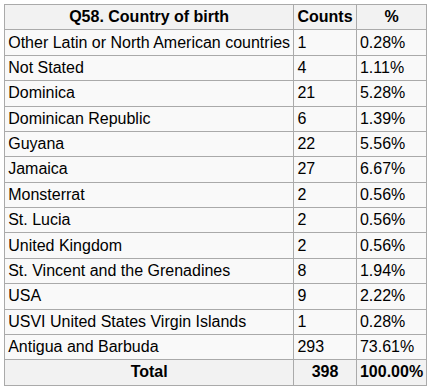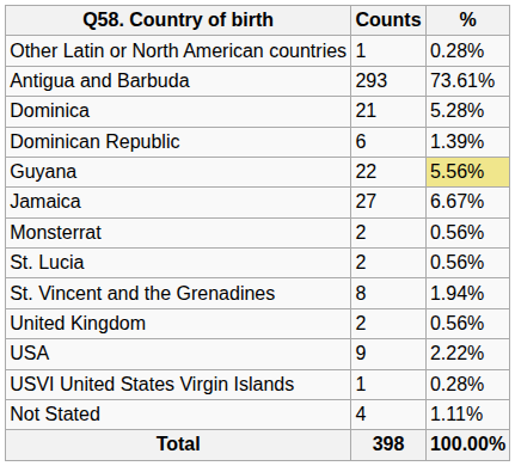 <table class="wikitable sortable">
 <tr>
 <th>Q58. Country of birth</th>
 <th>Counts</th>
 <th>%</th>
 </tr>
 <tr>
 <td>Other Latin or North American countries</td>
 <td>1</td>
 <td>0.28%</td>
 </tr>
 <tr>
-<td>Not Stated</td>
-<td>4</td>
-<td>1.11%</td>
+<td>Antigua and Barbuda</td>
+<td>293</td>
+<td>73.61%</td>
 </tr>
 <tr>
 <td>Dominica</td>
 <td>21</td>
 <td>5.28%</td>
 </tr>
 <tr>
 <td>Dominican Republic</td>
 <td>6</td>
 <td>1.39%</td>
 </tr>
 <tr>
 <td>Guyana</td>
 <td>22</td>
-<td>5.56%</td>
+<td style="background: khaki;">5.56%</td>
 </tr>
 <tr>
 <td>Jamaica</td>
 <td>27</td>
 <td>6.67%</td>
 </tr>
 <tr>
 <td>Monsterrat</td>
 <td>2</td>
 <td>0.56%</td>
 </tr>
 <tr>
 <td>St. Lucia</td>
 <td>2</td>
 <td>0.56%</td>
 </tr>
 <tr>
+<td>St. Vincent and the Grenadines</td>
+<td>8</td>
+<td>1.94%</td>
+</tr>
+<tr>
 <td>United Kingdom</td>
 <td>2</td>
 <td>0.56%</td>
-</tr>
-<tr>
-<td>St. Vincent and the Grenadines</td>
-<td>8</td>
-<td>1.94%</td>
 </tr>
 <tr>
 <td>USA</td>
 <td>9</td>
 <td>2.22%</td>
 </tr>
 <tr>
 <td>USVI United States Virgin Islands</td>
 <td>1</td>
 <td>0.28%</td>
 </tr>
 <tr>
-<td>Antigua and Barbuda</td>
-<td>293</td>
-<td>73.61%</td>
+<td>Not Stated</td>
+<td>4</td>
+<td>1.11%</td>
 </tr>
 <tr>
 <th>Total</th>
 <th>398</th>
 <th>100.00%</th>
 </tr>
 </table>
